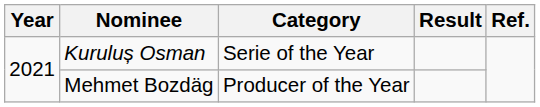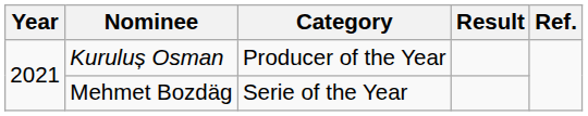 <table class="wikitable">
 <tr>
 <th>Year</th>
 <th>Nominee</th>
 <th>Category</th>
 <th>Result</th>
 <th>Ref.</th>
 </tr>
 <tr>
 <td rowspan="2">2021</td>
 <td><em>Kuruluș Osman</em></td>
-<td Best TV Series>Serie of the Year</td>
+<td Producer of the Year>Producer of the Year</td>
 <td></td>
 <td rowspan="2"></td>
 </tr>
 <tr>
 <td>Mehmet Bozdäg</td>
-<td Producer of the Year>Producer of the Year</td>
+<td Best TV Series>Serie of the Year</td>
 <td></td>
 </tr>
 </table>
